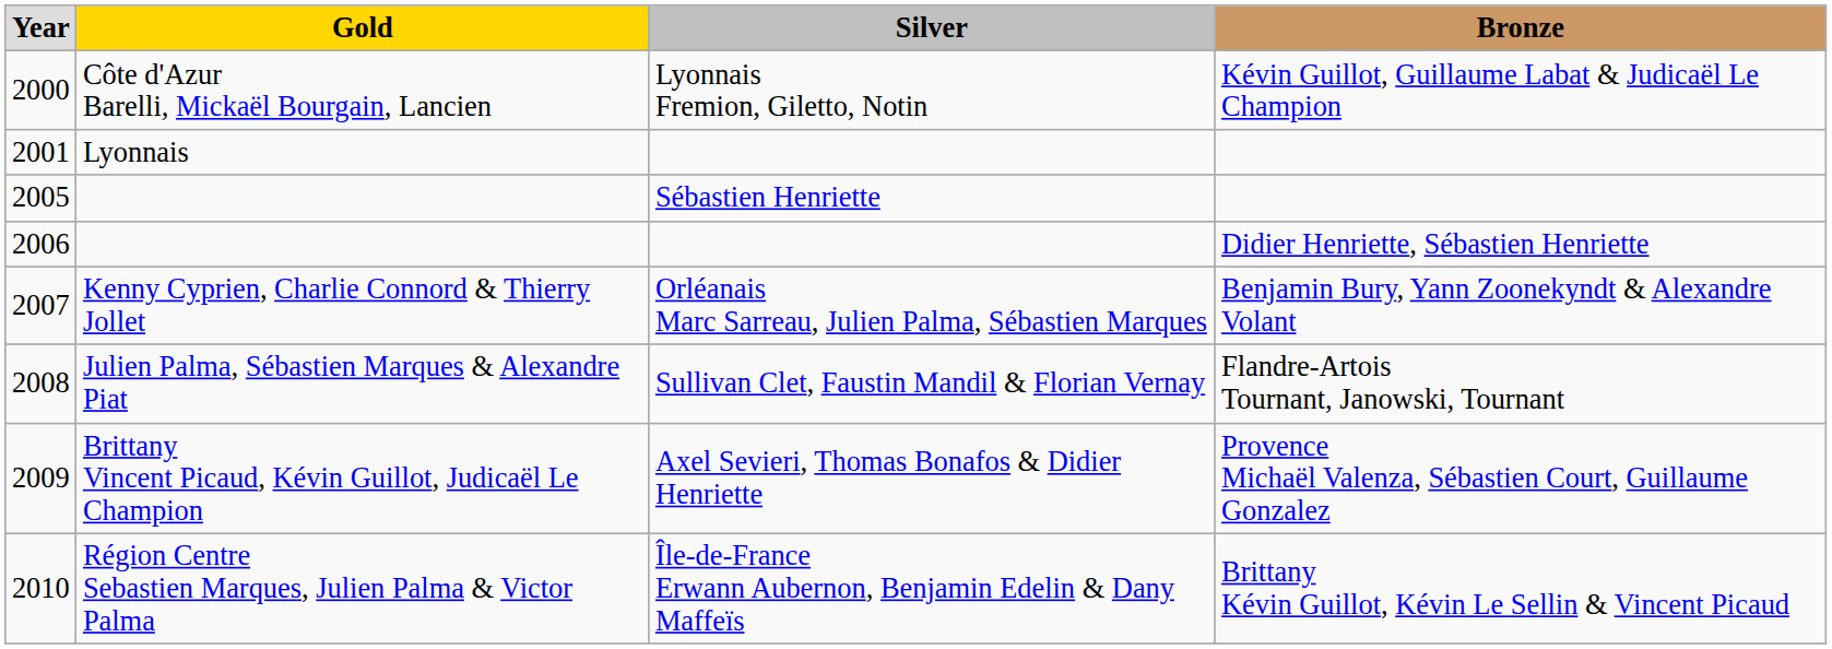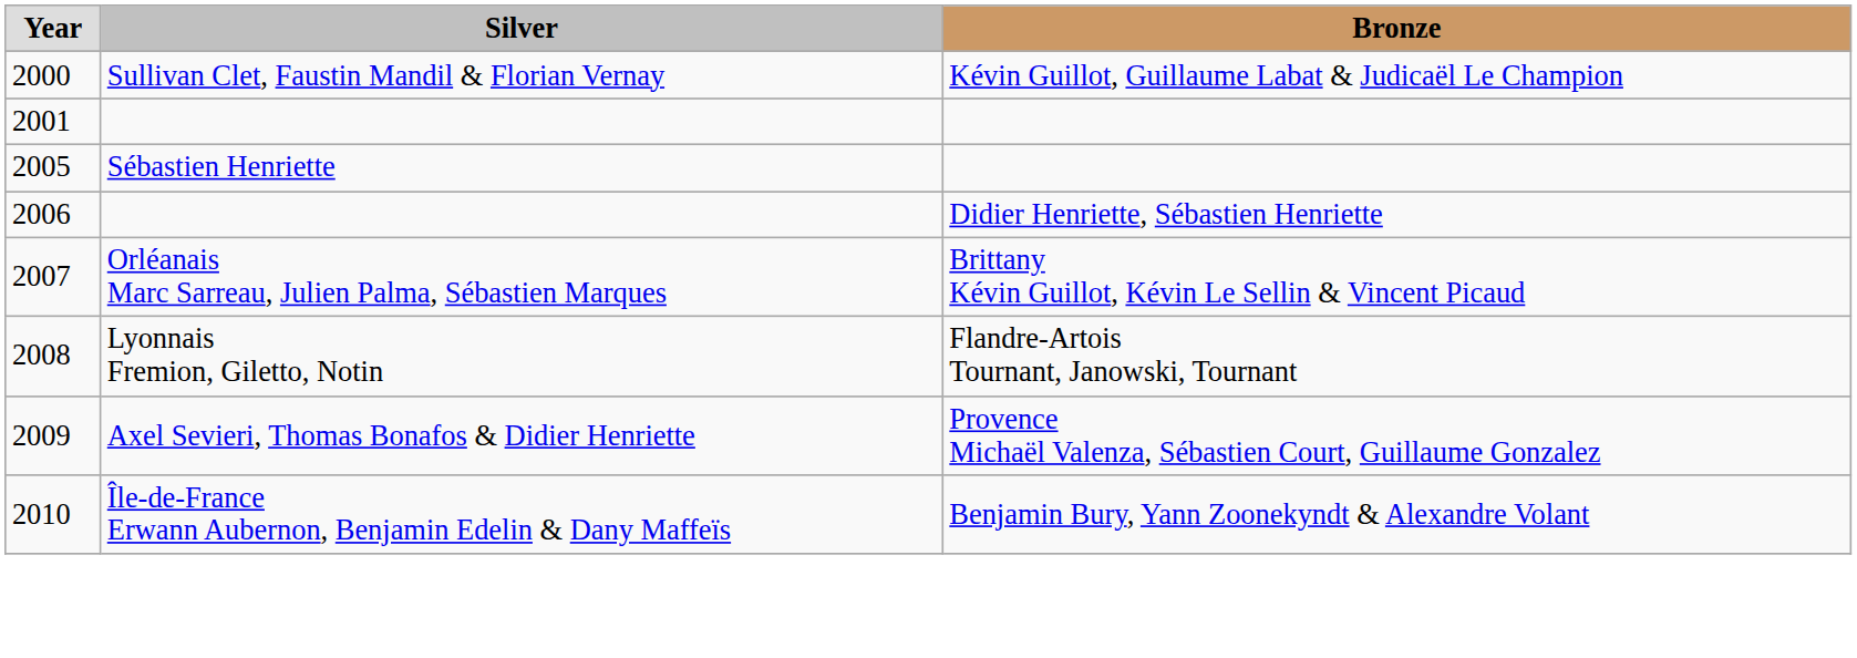 <table class="wikitable" style="width: 80%; text-align:left;">
 <tr>
 <td style="background:#DDDDDD; font-weight:bold; text-align:center;">Year</td>
-<td style="background:gold; font-weight:bold; text-align:center;">Gold</td>
 <td style="background:silver; font-weight:bold; text-align:center;">Silver</td>
 <td style="background:#cc9966; font-weight:bold; text-align:center;">Bronze</td>
 </tr>
 <tr>
 <td>2000</td>
-<td>Côte d'Azur<br>Barelli, <a href='#'>Mickaël Bourgain</a>, Lancien</td>
-<td>Lyonnais<br>Fremion, Giletto, Notin</td>
+<td><a href='#'>Sullivan Clet</a>, <a href='#'>Faustin Mandil</a> & <a href='#'>Florian Vernay</a></td>
 <td><a href='#'>Kévin Guillot</a>, <a href='#'>Guillaume Labat</a> & <a href='#'>Judicaël Le Champion</a></td>
 </tr>
 <tr>
 <td>2001</td>
-<td>Lyonnais</td>
 <td></td>
 <td></td>
 </tr>
 <tr>
 <td>2005</td>
-<td></td>
 <td><a href='#'>Sébastien Henriette</a></td>
 <td></td>
 </tr>
 <tr>
 <td>2006</td>
 <td></td>
-<td></td>
 <td><a href='#'>Didier Henriette</a>, <a href='#'>Sébastien Henriette</a></td>
 </tr>
 <tr>
 <td>2007</td>
-<td><a href='#'>Kenny Cyprien</a>, <a href='#'>Charlie Connord</a> & <a href='#'>Thierry Jollet</a></td>
 <td><a href='#'>Orléanais</a><br><a href='#'>Marc Sarreau</a>, <a href='#'>Julien Palma</a>, <a href='#'>Sébastien Marques</a></td>
-<td><a href='#'>Benjamin Bury</a>, <a href='#'>Yann Zoonekyndt</a> & <a href='#'>Alexandre Volant</a></td>
+<td><a href='#'>Brittany</a><br><a href='#'>Kévin Guillot</a>, <a href='#'>Kévin Le Sellin</a> & <a href='#'>Vincent Picaud</a></td>
 </tr>
 <tr>
 <td>2008</td>
-<td><a href='#'>Julien Palma</a>, <a href='#'>Sébastien Marques</a> & <a href='#'>Alexandre Piat</a></td>
-<td><a href='#'>Sullivan Clet</a>, <a href='#'>Faustin Mandil</a> & <a href='#'>Florian Vernay</a></td>
+<td>Lyonnais<br>Fremion, Giletto, Notin</td>
 <td>Flandre-Artois<br>Tournant, Janowski, Tournant</td>
 </tr>
 <tr>
 <td>2009</td>
-<td><a href='#'>Brittany</a><br><a href='#'>Vincent Picaud</a>, <a href='#'>Kévin Guillot</a>, <a href='#'>Judicaël Le Champion</a></td>
 <td><a href='#'>Axel Sevieri</a>, <a href='#'>Thomas Bonafos</a> & <a href='#'>Didier Henriette</a></td>
 <td><a href='#'>Provence</a><br><a href='#'>Michaël Valenza</a>, <a href='#'>Sébastien Court</a>, <a href='#'>Guillaume Gonzalez</a></td>
 </tr>
 <tr>
 <td>2010</td>
-<td><a href='#'>Région Centre</a><br><a href='#'>Sebastien Marques</a>, <a href='#'>Julien Palma</a> & <a href='#'>Victor Palma</a></td>
 <td><a href='#'>Île-de-France</a><br><a href='#'>Erwann Aubernon</a>, <a href='#'>Benjamin Edelin</a> & <a href='#'>Dany Maffeïs</a></td>
-<td><a href='#'>Brittany</a><br><a href='#'>Kévin Guillot</a>, <a href='#'>Kévin Le Sellin</a> & <a href='#'>Vincent Picaud</a></td>
+<td><a href='#'>Benjamin Bury</a>, <a href='#'>Yann Zoonekyndt</a> & <a href='#'>Alexandre Volant</a></td>
 </tr>
 </table>
